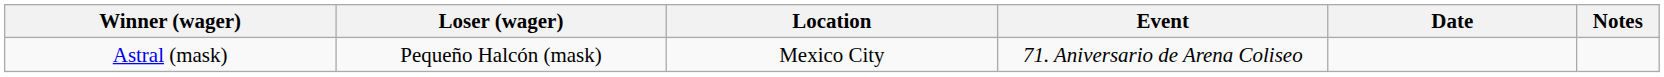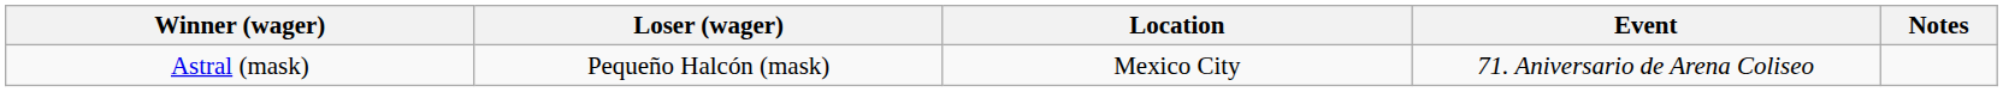 <table class="wikitable sortable" width=100%  style="text-align: center">
 <tr>
 <th width=20% scope="col">Winner (wager)</th>
 <th width=20% scope="col">Loser (wager)</th>
 <th width=20% scope="col">Location</th>
 <th width=20% scope="col">Event</th>
-<th width=15% scope="col">Date</th>
 <th class="unsortable" width=5% scope="col">Notes</th>
 </tr>
 <tr>
 <td><a href='#'>Astral</a> (mask)</td>
 <td>Pequeño Halcón (mask)</td>
 <td>Mexico City</td>
 <td><em>71. Aniversario de Arena Coliseo</em></td>
 <td></td>
-<td></td>
 </tr>
 </table>
